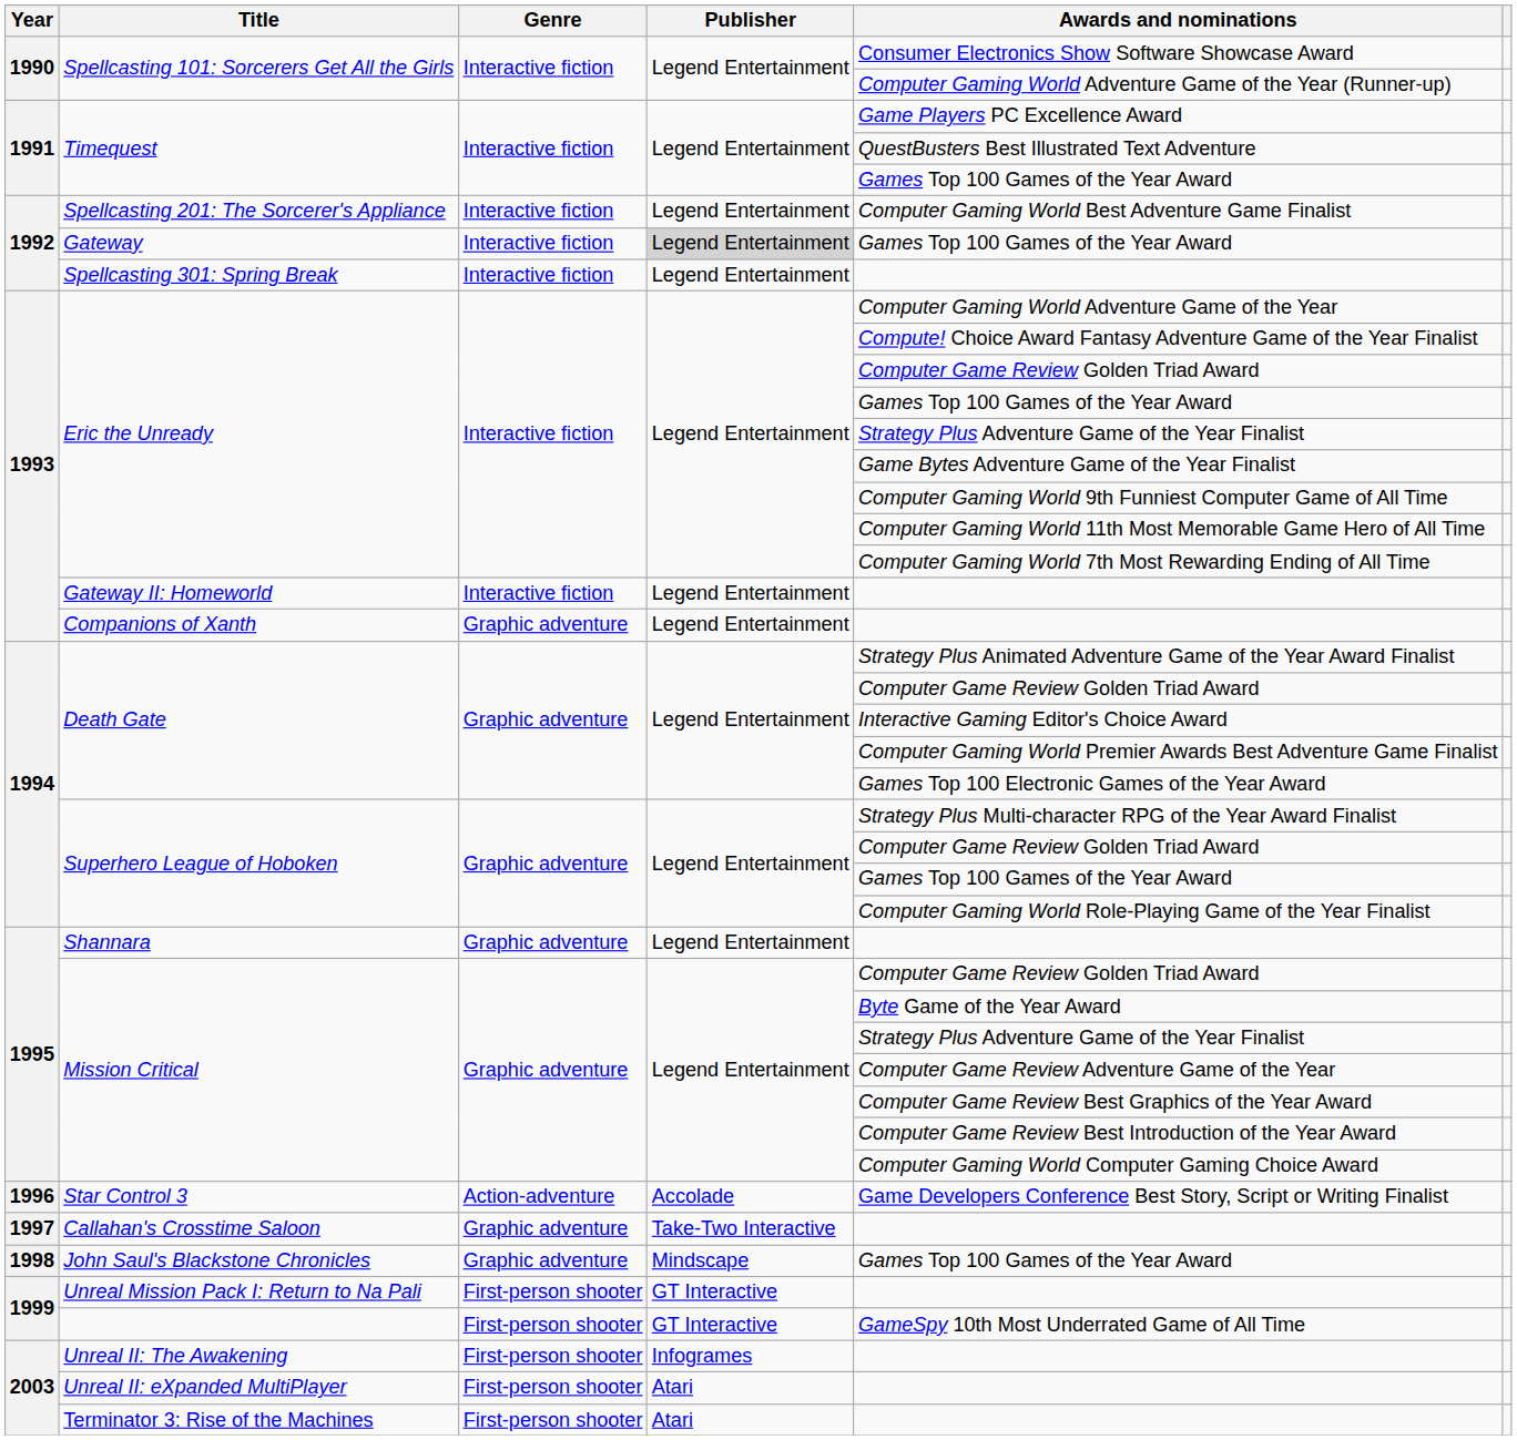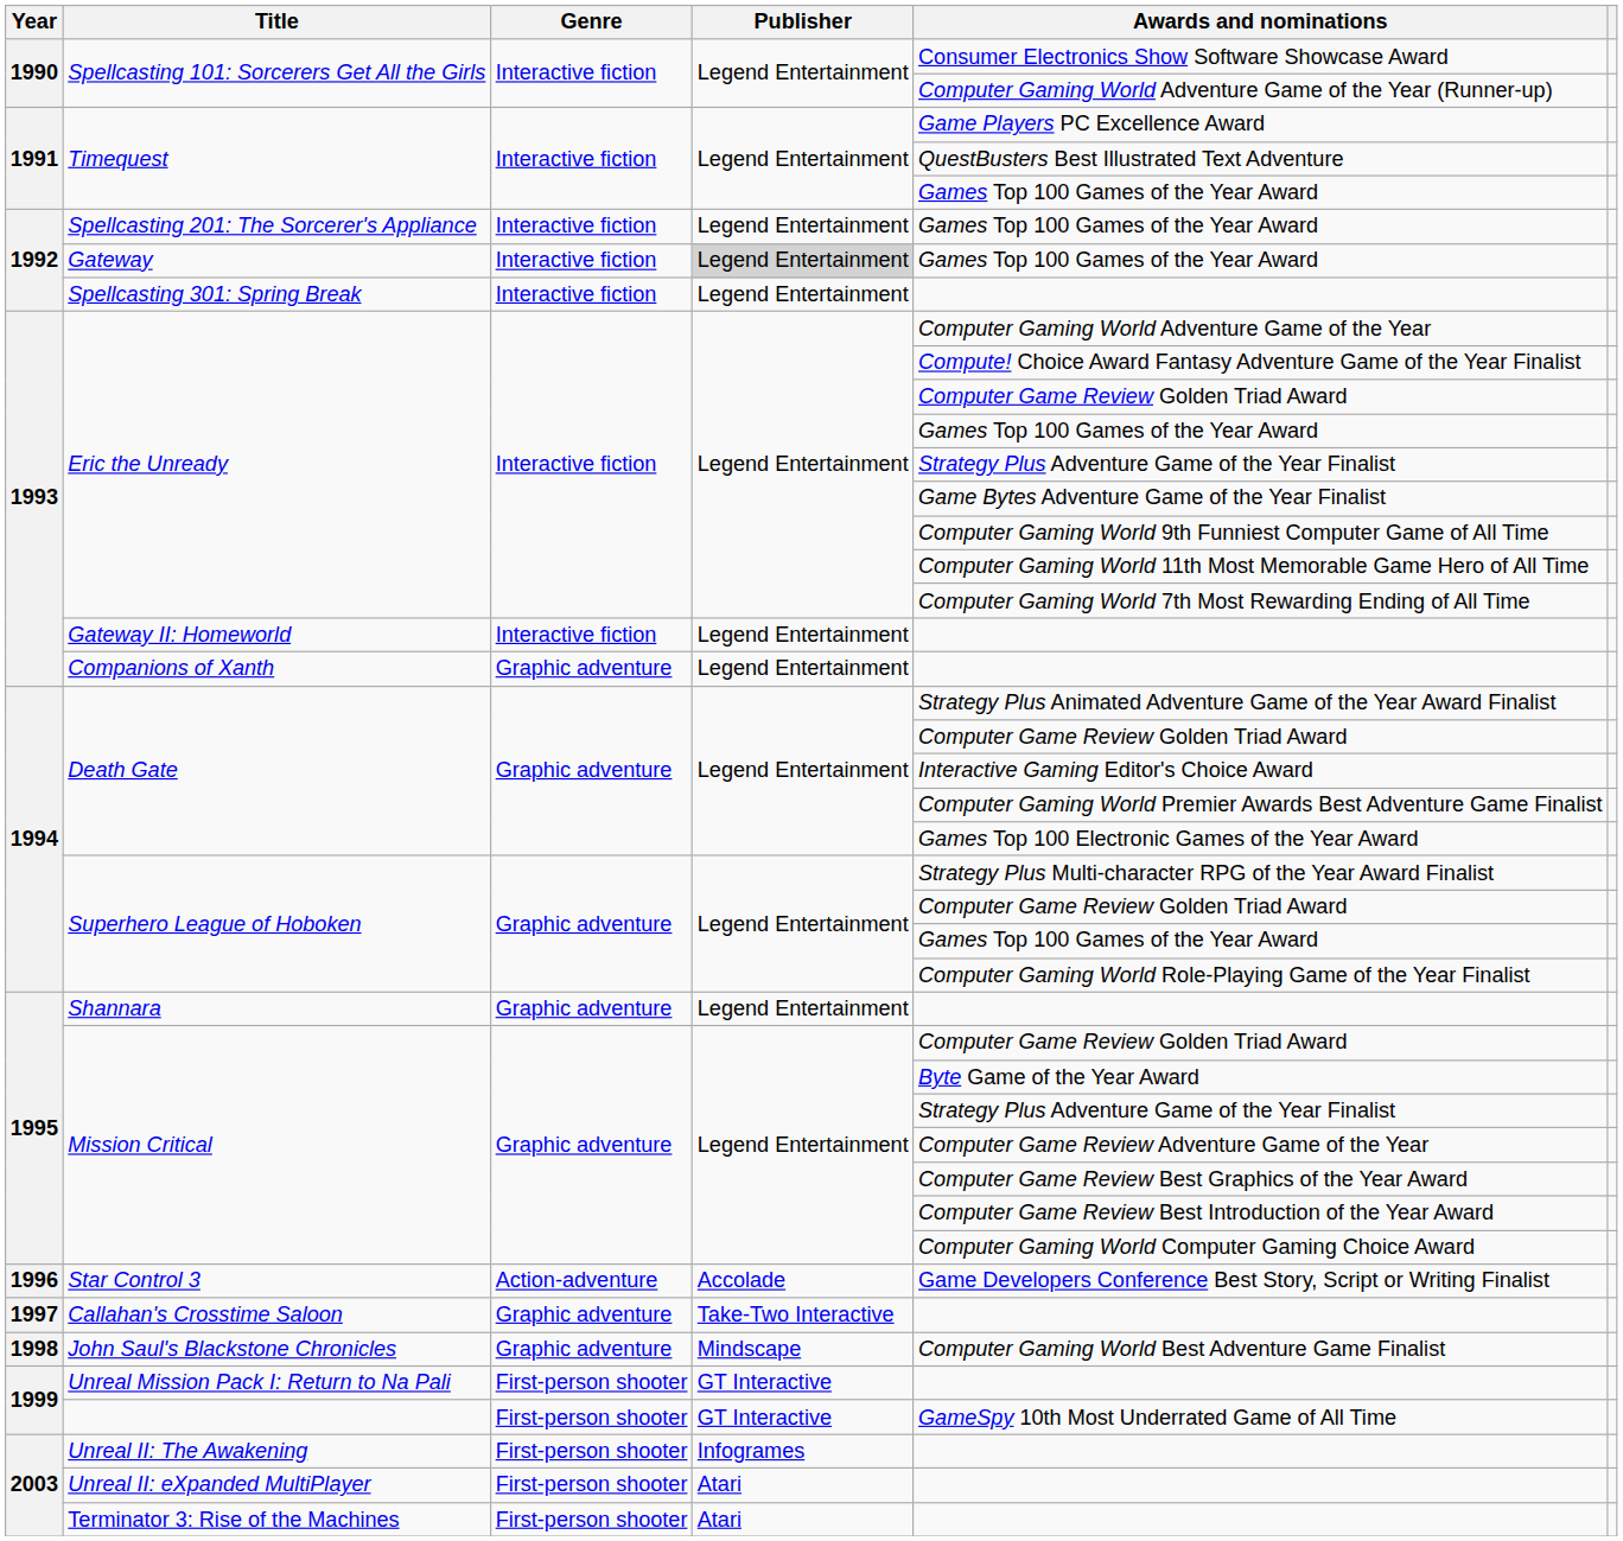 <table class="wikitable sortable plainrowheaders">
 <tr>
 <th scope="col">Year</th>
 <th scope="col">Title</th>
 <th scope="col">Genre</th>
 <th scope="col">Publisher</th>
 <th scope="col" class="unsortable">Awards and nominations</th>
 <th scope="col" class="unsortable"></th>
 </tr>
 <tr>
 <th scope="row" rowspan="2">1990</th>
 <td rowspan="2"><em><a href='#'>Spellcasting 101: Sorcerers Get All the Girls</a></em></td>
 <td rowspan="2"><a href='#'>Interactive fiction</a></td>
 <td rowspan="2">Legend Entertainment</td>
 <td><a href='#'>Consumer Electronics Show</a> Software Showcase Award</td>
 <td></td>
 </tr>
 <tr>
 <td><em><a href='#'>Computer Gaming World</a></em>  Adventure Game of the Year (Runner-up)</td>
 <td></td>
 </tr>
 <tr>
 <th scope="row" rowspan="3">1991</th>
 <td rowspan="3"><em><a href='#'>Timequest</a></em></td>
 <td rowspan="3"><a href='#'>Interactive fiction</a></td>
 <td rowspan="3">Legend Entertainment</td>
 <td><em><a href='#'>Game Players</a></em>  PC Excellence Award</td>
 <td></td>
 </tr>
 <tr>
 <td><em>QuestBusters</em>  Best Illustrated Text Adventure</td>
 <td></td>
 </tr>
 <tr>
 <td><em><a href='#'>Games</a></em>  Top 100 Games of the Year Award</td>
 <td></td>
 </tr>
 <tr>
 <th scope="row" rowspan="3">1992</th>
 <td><em><a href='#'>Spellcasting 201: The Sorcerer's Appliance</a></em></td>
 <td><a href='#'>Interactive fiction</a></td>
 <td>Legend Entertainment</td>
-<td><em>Computer Gaming World</em>  Best Adventure Game Finalist</td>
+<td><em>Games</em>  Top 100 Games of the Year Award</td>
 <td></td>
 </tr>
 <tr>
 <td><em><a href='#'>Gateway</a></em></td>
 <td><a href='#'>Interactive fiction</a></td>
 <td style="background: lightgrey;">Legend Entertainment</td>
 <td><em>Games</em>  Top 100 Games of the Year Award</td>
 <td></td>
 </tr>
 <tr>
 <td><em><a href='#'>Spellcasting 301: Spring Break</a></em></td>
 <td><a href='#'>Interactive fiction</a></td>
 <td>Legend Entertainment</td>
 <td></td>
 <td></td>
 </tr>
 <tr>
 <th scope="row" rowspan="11">1993</th>
 <td rowspan="9"><em><a href='#'>Eric the Unready</a></em></td>
 <td rowspan="9"><a href='#'>Interactive fiction</a></td>
 <td rowspan="9">Legend Entertainment</td>
 <td><em>Computer Gaming World</em>  Adventure Game of the Year</td>
 <td></td>
 </tr>
 <tr>
 <td><em><a href='#'>Compute!</a></em> Choice Award  Fantasy Adventure Game of the Year Finalist</td>
 <td></td>
 </tr>
 <tr>
 <td><em><a href='#'>Computer Game Review</a></em>  Golden Triad Award</td>
 <td></td>
 </tr>
 <tr>
 <td><em>Games</em>  Top 100 Games of the Year Award</td>
 <td></td>
 </tr>
 <tr>
 <td><em><a href='#'>Strategy Plus</a></em>  Adventure Game of the Year Finalist</td>
 <td></td>
 </tr>
 <tr>
 <td><em>Game Bytes</em>  Adventure Game of the Year Finalist</td>
 <td></td>
 </tr>
 <tr>
 <td><em>Computer Gaming World</em>  9th Funniest Computer Game of All Time</td>
 <td></td>
 </tr>
 <tr>
 <td><em>Computer Gaming World</em>  11th Most Memorable Game Hero of All Time</td>
 <td></td>
 </tr>
 <tr>
 <td><em>Computer Gaming World</em>  7th Most Rewarding Ending of All Time</td>
 <td></td>
 </tr>
 <tr>
 <td><em><a href='#'>Gateway II: Homeworld</a></em></td>
 <td><a href='#'>Interactive fiction</a></td>
 <td>Legend Entertainment</td>
 <td></td>
 <td></td>
 </tr>
 <tr>
 <td><em><a href='#'>Companions of Xanth</a></em></td>
 <td><a href='#'>Graphic adventure</a></td>
 <td>Legend Entertainment</td>
 <td></td>
 <td></td>
 </tr>
 <tr>
 <th scope="row" rowspan="9">1994</th>
 <td rowspan="5"><em><a href='#'>Death Gate</a></em></td>
 <td rowspan="5"><a href='#'>Graphic adventure</a></td>
 <td rowspan="5">Legend Entertainment</td>
 <td><em>Strategy Plus</em>  Animated Adventure Game of the Year Award Finalist</td>
 <td></td>
 </tr>
 <tr>
 <td><em>Computer Game Review</em>  Golden Triad Award</td>
 <td></td>
 </tr>
 <tr>
 <td><em>Interactive Gaming</em>  Editor's Choice Award</td>
 <td></td>
 </tr>
 <tr>
 <td><em>Computer Gaming World</em> Premier Awards  Best Adventure Game Finalist</td>
 <td></td>
 </tr>
 <tr>
 <td><em>Games</em>  Top 100 Electronic Games of the Year Award</td>
 <td></td>
 </tr>
 <tr>
 <td rowspan="4"><em><a href='#'>Superhero League of Hoboken</a></em></td>
 <td rowspan="4"><a href='#'>Graphic adventure</a></td>
 <td rowspan="4">Legend Entertainment</td>
 <td><em>Strategy Plus</em>  Multi-character RPG of the Year Award Finalist</td>
 <td></td>
 </tr>
 <tr>
 <td><em>Computer Game Review</em>  Golden Triad Award</td>
 <td></td>
 </tr>
 <tr>
 <td><em>Games</em>  Top 100 Games of the Year Award</td>
 <td></td>
 </tr>
 <tr>
 <td><em>Computer Gaming World</em>  Role-Playing Game of the Year Finalist</td>
 <td></td>
 </tr>
 <tr>
 <th scope="row" rowspan="8">1995</th>
 <td><em><a href='#'>Shannara</a></em></td>
 <td><a href='#'>Graphic adventure</a></td>
 <td>Legend Entertainment</td>
 <td></td>
 <td></td>
 </tr>
 <tr>
 <td rowspan="7"><em><a href='#'>Mission Critical</a></em></td>
 <td rowspan="7"><a href='#'>Graphic adventure</a></td>
 <td rowspan="7">Legend Entertainment</td>
 <td><em>Computer Game Review</em>  Golden Triad Award</td>
 <td></td>
 </tr>
 <tr>
 <td><em><a href='#'>Byte</a></em>  Game of the Year Award</td>
 <td></td>
 </tr>
 <tr>
 <td><em>Strategy Plus</em>  Adventure Game of the Year Finalist</td>
 <td></td>
 </tr>
 <tr>
 <td><em>Computer Game Review</em>  Adventure Game of the Year</td>
 <td></td>
 </tr>
 <tr>
 <td><em>Computer Game Review</em>  Best Graphics of the Year Award</td>
 <td></td>
 </tr>
 <tr>
 <td><em>Computer Game Review</em>  Best Introduction of the Year Award</td>
 <td></td>
 </tr>
 <tr>
 <td><em>Computer Gaming World</em>  Computer Gaming Choice Award</td>
 <td></td>
 </tr>
 <tr>
 <th scope="row">1996</th>
 <td><em><a href='#'>Star Control 3</a></em></td>
 <td><a href='#'>Action-adventure</a></td>
 <td><a href='#'>Accolade</a></td>
 <td><a href='#'>Game Developers Conference</a>  Best Story, Script or Writing Finalist</td>
 <td></td>
 </tr>
 <tr>
 <th scope="row">1997</th>
 <td><em><a href='#'>Callahan's Crosstime Saloon</a></em></td>
 <td><a href='#'>Graphic adventure</a></td>
 <td><a href='#'>Take-Two Interactive</a></td>
 <td></td>
 <td></td>
 </tr>
 <tr>
 <th scope="row">1998</th>
 <td><em><a href='#'>John Saul's Blackstone Chronicles</a></em></td>
 <td><a href='#'>Graphic adventure</a></td>
 <td><a href='#'>Mindscape</a></td>
-<td><em>Games</em>  Top 100 Games of the Year Award</td>
+<td><em>Computer Gaming World</em>  Best Adventure Game Finalist</td>
 <td></td>
 </tr>
 <tr>
 <th scope="row" rowspan="2">1999</th>
 <td><em><a href='#'>Unreal Mission Pack I: Return to Na Pali</a></em></td>
 <td><a href='#'>First-person shooter</a></td>
 <td><a href='#'>GT Interactive</a></td>
 <td></td>
 <td></td>
 </tr>
 <tr>
 <td></td>
 <td><a href='#'>First-person shooter</a></td>
 <td><a href='#'>GT Interactive</a></td>
 <td><em><a href='#'>GameSpy</a></em>  10th Most Underrated Game of All Time</td>
 <td></td>
 </tr>
 <tr>
 <th scope="row" rowspan="3">2003</th>
 <td><em><a href='#'>Unreal II: The Awakening</a></em></td>
 <td><a href='#'>First-person shooter</a></td>
 <td><a href='#'>Infogrames</a></td>
 <td></td>
 <td></td>
 </tr>
 <tr>
 <td><em><a href='#'>Unreal II: eXpanded MultiPlayer</a></td>
 <td><a href='#'>First-person shooter</a></td>
 <td><a href='#'>Atari</a></td>
 <td></td>
 <td></td>
 </tr>
 <tr>
 <td></em><a href='#'>Terminator 3: Rise of the Machines</a><em></td>
 <td><a href='#'>First-person shooter</a></td>
 <td><a href='#'>Atari</a></td>
 <td></td>
 <td></td>
 </tr>
 </table>
